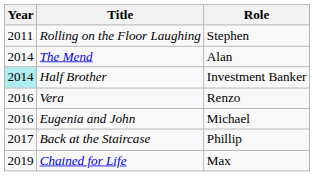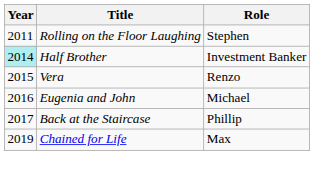 <table class="wikitable">
 <tr>
 <th>Year</th>
 <th>Title</th>
 <th>Role</th>
 </tr>
 <tr>
 <td>2011</td>
 <td><em>Rolling on the Floor Laughing</em></td>
 <td>Stephen</td>
 </tr>
 <tr>
-<td>2014</td>
-<td><a href='#'><em>The Mend</em></a></td>
-<td>Alan</td>
-</tr>
-<tr>
 <td style="background: paleturquoise;">2014</td>
 <td><em>Half Brother</em></td>
 <td>Investment Banker</td>
 </tr>
 <tr>
-<td>2016</td>
+<td>2015</td>
 <td><em>Vera</em></td>
 <td>Renzo</td>
 </tr>
 <tr>
 <td>2016</td>
 <td><em>Eugenia and John</em></td>
 <td>Michael</td>
 </tr>
 <tr>
 <td>2017</td>
 <td><em>Back at the Staircase</em></td>
 <td>Phillip</td>
 </tr>
 <tr>
 <td>2019</td>
 <td><a href='#'><em>Chained for Life</em></a></td>
 <td>Max</td>
 </tr>
 </table>
